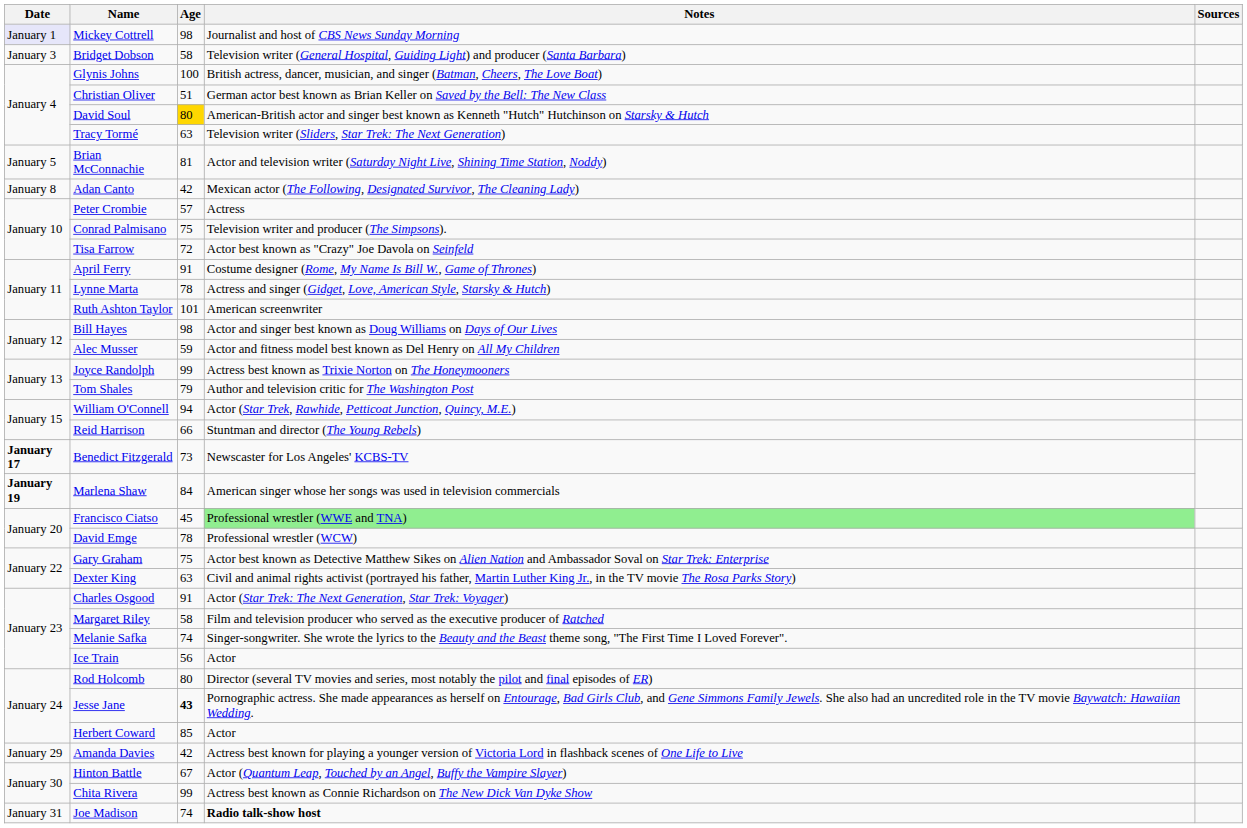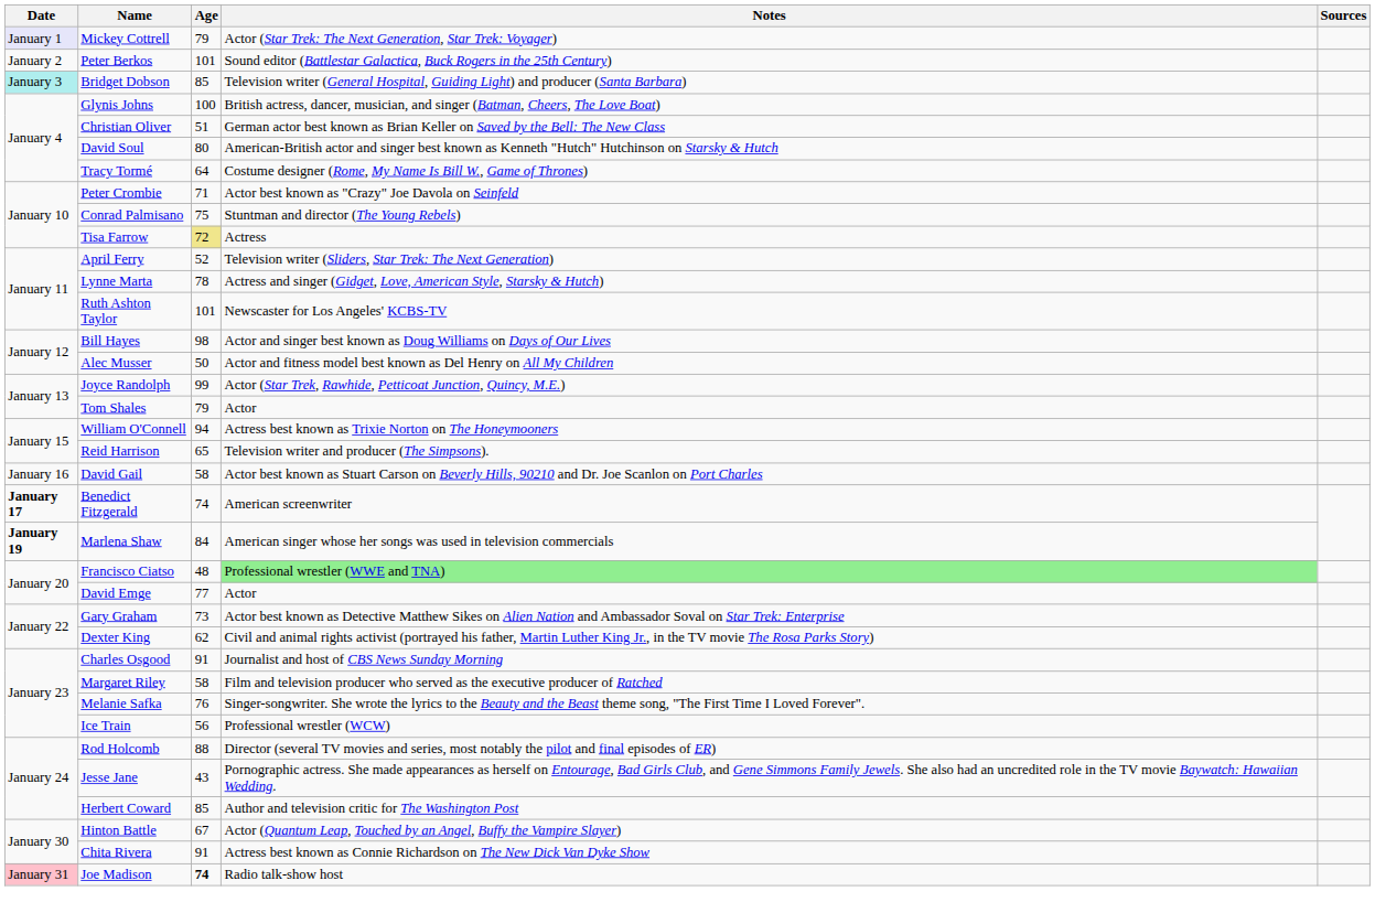 <table class="wikitable sortable">
 <tr>
 <th>Date</th>
 <th>Name</th>
 <th>Age</th>
 <th>Notes</th>
 <th>Sources</th>
 </tr>
 <tr>
 <td style="background: lavender;">January 1</td>
 <td><a href='#'>Mickey Cottrell</a></td>
-<td>98</td>
-<td>Journalist and host of <em><a href='#'>CBS News Sunday Morning</a></em></td>
+<td>79</td>
+<td>Actor (<em><a href='#'>Star Trek: The Next Generation</a></em>, <em><a href='#'>Star Trek: Voyager</a></em>)</td>
 <td></td>
 </tr>
 <tr>
-<td>January 3</td>
+<td>January 2</td>
+<td><a href='#'>Peter Berkos</a></td>
+<td>101</td>
+<td>Sound editor (<em><a href='#'>Battlestar Galactica</a></em>, <em><a href='#'>Buck Rogers in the 25th Century</a></em>)</td>
+<td></td>
+</tr>
+<tr>
+<td style="background: paleturquoise;">January 3</td>
 <td><a href='#'>Bridget Dobson</a></td>
-<td>58</td>
+<td>85</td>
 <td>Television writer (<em><a href='#'>General Hospital</a></em>, <em><a href='#'>Guiding Light</a></em>) and producer (<em><a href='#'>Santa Barbara</a></em>)</td>
 <td></td>
 </tr>
 <tr>
 <td rowspan="4">January 4</td>
 <td><a href='#'>Glynis Johns</a></td>
 <td>100</td>
 <td>British actress, dancer, musician, and singer (<em><a href='#'>Batman</a></em>, <em><a href='#'>Cheers</a></em>, <em><a href='#'>The Love Boat</a></em>)</td>
 <td></td>
 </tr>
 <tr>
 <td><a href='#'>Christian Oliver</a></td>
 <td>51</td>
 <td>German actor best known as Brian Keller on <em><a href='#'>Saved by the Bell: The New Class</a></em></td>
 <td></td>
 </tr>
 <tr>
 <td><a href='#'>David Soul</a></td>
-<td style="background: gold;">80</td>
+<td>80</td>
 <td>American-British actor and singer best known as Kenneth "Hutch" Hutchinson on <em><a href='#'>Starsky & Hutch</a></em></td>
 <td></td>
 </tr>
 <tr>
 <td><a href='#'>Tracy Tormé</a></td>
-<td>63</td>
-<td>Television writer (<em><a href='#'>Sliders</a></em>, <em><a href='#'>Star Trek: The Next Generation</a></em>)</td>
-<td></td>
-</tr>
-<tr>
-<td>January 5</td>
-<td><a href='#'>Brian McConnachie</a></td>
-<td>81</td>
-<td>Actor and television writer (<em><a href='#'>Saturday Night Live</a></em>, <em><a href='#'>Shining Time Station</a></em>, <em><a href='#'>Noddy</a></em>)</td>
-<td></td>
-</tr>
-<tr>
-<td>January 8</td>
-<td><a href='#'>Adan Canto</a></td>
-<td>42</td>
-<td>Mexican actor (<em><a href='#'>The Following</a></em>,  <em><a href='#'>Designated Survivor</a></em>,  <em><a href='#'>The Cleaning Lady</a></em>)</td>
+<td>64</td>
+<td>Costume designer (<em><a href='#'>Rome</a></em>, <em><a href='#'>My Name Is Bill W.</a></em>, <em><a href='#'>Game of Thrones</a></em>)</td>
 <td></td>
 </tr>
 <tr>
 <td rowspan="3">January 10</td>
 <td><a href='#'>Peter Crombie</a></td>
-<td>57</td>
-<td>Actress</td>
+<td>71</td>
+<td>Actor best known as "Crazy" Joe Davola on <em><a href='#'>Seinfeld</a></em></td>
 <td></td>
 </tr>
 <tr>
 <td><a href='#'>Conrad Palmisano</a></td>
 <td>75</td>
-<td>Television writer and producer (<em><a href='#'>The Simpsons</a></em>).</td>
+<td>Stuntman and director (<em><a href='#'>The Young Rebels</a></em>)</td>
 <td></td>
 </tr>
 <tr>
 <td><a href='#'>Tisa Farrow</a></td>
-<td>72</td>
-<td>Actor best known as "Crazy" Joe Davola on <em><a href='#'>Seinfeld</a></em></td>
+<td style="background: khaki;">72</td>
+<td>Actress</td>
 </tr>
 <tr>
 <td rowspan="3">January 11</td>
 <td><a href='#'>April Ferry</a></td>
-<td>91</td>
-<td>Costume designer (<em><a href='#'>Rome</a></em>, <em><a href='#'>My Name Is Bill W.</a></em>, <em><a href='#'>Game of Thrones</a></em>)</td>
+<td>52</td>
+<td>Television writer (<em><a href='#'>Sliders</a></em>, <em><a href='#'>Star Trek: The Next Generation</a></em>)</td>
 <td></td>
 </tr>
 <tr>
 <td><a href='#'>Lynne Marta</a></td>
 <td>78</td>
 <td>Actress and singer (<em><a href='#'>Gidget</a></em>, <em><a href='#'>Love, American Style</a></em>, <em><a href='#'>Starsky & Hutch</a></em>)</td>
 <td></td>
 </tr>
 <tr>
 <td><a href='#'>Ruth Ashton Taylor</a></td>
 <td>101</td>
-<td>American screenwriter</td>
+<td>Newscaster for Los Angeles' <a href='#'>KCBS-TV</a></td>
 <td></td>
 </tr>
 <tr>
 <td rowspan="2">January 12</td>
 <td><a href='#'>Bill Hayes</a></td>
 <td>98</td>
 <td>Actor and singer best known as <a href='#'>Doug Williams</a> on <em><a href='#'>Days of Our Lives</a></em></td>
 <td></td>
 </tr>
 <tr>
 <td><a href='#'>Alec Musser</a></td>
-<td>59</td>
+<td>50</td>
 <td>Actor and fitness model best known as Del Henry on <em><a href='#'>All My Children</a></em></td>
 <td></td>
 </tr>
 <tr>
 <td rowspan="2">January 13</td>
 <td><a href='#'>Joyce Randolph</a></td>
 <td>99</td>
-<td>Actress best known as <a href='#'>Trixie Norton</a> on <em><a href='#'>The Honeymooners</a></em></td>
+<td>Actor (<em><a href='#'>Star Trek</a></em>, <em><a href='#'>Rawhide</a></em>, <em><a href='#'>Petticoat Junction</a></em>, <em><a href='#'>Quincy, M.E.</a></em>)</td>
 <td></td>
 </tr>
 <tr>
 <td><a href='#'>Tom Shales</a></td>
 <td>79</td>
-<td>Author and television critic for <em><a href='#'>The Washington Post</a></em></td>
+<td>Actor</td>
 <td></td>
 </tr>
 <tr>
 <td rowspan="2">January 15</td>
 <td><a href='#'>William O'Connell</a></td>
 <td>94</td>
-<td>Actor (<em><a href='#'>Star Trek</a></em>, <em><a href='#'>Rawhide</a></em>, <em><a href='#'>Petticoat Junction</a></em>, <em><a href='#'>Quincy, M.E.</a></em>)</td>
+<td>Actress best known as <a href='#'>Trixie Norton</a> on <em><a href='#'>The Honeymooners</a></em></td>
 <td></td>
 </tr>
 <tr>
 <td><a href='#'>Reid Harrison</a></td>
-<td>66</td>
-<td>Stuntman and director (<em><a href='#'>The Young Rebels</a></em>)</td>
+<td>65</td>
+<td>Television writer and producer (<em><a href='#'>The Simpsons</a></em>).</td>
+<td></td>
+</tr>
+<tr>
+<td>January 16</td>
+<td><a href='#'>David Gail</a></td>
+<td>58</td>
+<td>Actor best known as Stuart Carson on <em><a href='#'>Beverly Hills, 90210</a></em> and Dr. Joe Scanlon on <em><a href='#'>Port Charles</a></em></td>
 <td></td>
 </tr>
 <tr>
 <td><strong>January 17</strong></td>
 <td><a href='#'>Benedict Fitzgerald</a></td>
-<td>73</td>
-<td>Newscaster for Los Angeles' <a href='#'>KCBS-TV</a></td>
+<td>74</td>
+<td>American screenwriter</td>
 </tr>
 <tr>
 <td><strong>January 19</strong></td>
 <td><a href='#'>Marlena Shaw</a></td>
 <td>84</td>
 <td>American singer whose her songs was used in television commercials</td>
 </tr>
 <tr>
 <td rowspan="2">January 20</td>
 <td><a href='#'>Francisco Ciatso</a></td>
-<td>45</td>
+<td>48</td>
 <td style="background: lightgreen;">Professional wrestler (<a href='#'>WWE</a> and <a href='#'>TNA</a>)</td>
 <td></td>
 </tr>
 <tr>
 <td><a href='#'>David Emge</a></td>
-<td>78</td>
-<td>Professional wrestler (<a href='#'>WCW</a>)</td>
+<td>77</td>
+<td>Actor</td>
 </tr>
 <tr>
 <td rowspan="2">January 22</td>
 <td><a href='#'>Gary Graham</a></td>
-<td>75</td>
+<td>73</td>
 <td>Actor best known as  Detective Matthew Sikes on <em><a href='#'>Alien Nation</a></em> and Ambassador Soval on <em><a href='#'>Star Trek: Enterprise</a></em></td>
 <td></td>
 </tr>
 <tr>
 <td><a href='#'>Dexter King</a></td>
-<td>63</td>
+<td>62</td>
 <td>Civil and animal rights activist (portrayed his father, <a href='#'>Martin Luther King Jr.</a>, in the TV movie <em><a href='#'>The Rosa Parks Story</a></em>)</td>
 <td></td>
 </tr>
 <tr>
 <td rowspan="4">January 23</td>
 <td><a href='#'>Charles Osgood</a></td>
 <td>91</td>
-<td>Actor (<em><a href='#'>Star Trek: The Next Generation</a></em>, <em><a href='#'>Star Trek: Voyager</a></em>)</td>
+<td>Journalist and host of <em><a href='#'>CBS News Sunday Morning</a></em></td>
 <td></td>
 </tr>
 <tr>
 <td><a href='#'>Margaret Riley</a></td>
 <td>58</td>
 <td>Film and television producer who served as the executive producer of <em><a href='#'>Ratched</a></em></td>
 <td></td>
 </tr>
 <tr>
 <td><a href='#'>Melanie Safka</a></td>
-<td>74</td>
+<td>76</td>
 <td>Singer-songwriter. She wrote the lyrics to the <em><a href='#'>Beauty and the Beast</a></em> theme song, "The First Time I Loved Forever".</td>
 <td></td>
 </tr>
 <tr>
 <td><a href='#'>Ice Train</a></td>
 <td>56</td>
-<td>Actor</td>
+<td>Professional wrestler (<a href='#'>WCW</a>)</td>
 <td></td>
 </tr>
 <tr>
 <td rowspan="3">January 24</td>
 <td><a href='#'>Rod Holcomb</a></td>
-<td>80</td>
+<td>88</td>
 <td>Director (several TV movies and series, most notably the <a href='#'>pilot</a> and <a href='#'>final</a> episodes of <em><a href='#'>ER</a></em>)</td>
 <td></td>
 </tr>
 <tr>
 <td><a href='#'>Jesse Jane</a></td>
-<td><strong>43</strong></td>
+<td>43</td>
 <td>Pornographic actress. She made appearances as herself on <em><a href='#'>Entourage</a></em>, <em><a href='#'>Bad Girls Club</a></em>, and <em><a href='#'>Gene Simmons Family Jewels</a></em>. She also had an uncredited role in the TV movie <em><a href='#'>Baywatch: Hawaiian Wedding</a></em>.</td>
 <td></td>
 </tr>
 <tr>
 <td><a href='#'>Herbert Coward</a></td>
 <td>85</td>
-<td>Actor</td>
-</tr>
-<tr>
-<td>January 29</td>
-<td><a href='#'>Amanda Davies</a></td>
-<td>42</td>
-<td>Actress best known for playing a younger version of <a href='#'>Victoria Lord</a> in flashback scenes of <em><a href='#'>One Life to Live</a></em></td>
-<td></td>
+<td>Author and television critic for <em><a href='#'>The Washington Post</a></em></td>
 </tr>
 <tr>
 <td rowspan="2">January 30</td>
 <td><a href='#'>Hinton Battle</a></td>
 <td>67</td>
 <td>Actor (<em><a href='#'>Quantum Leap</a></em>, <em><a href='#'>Touched by an Angel</a></em>, <em><a href='#'>Buffy the Vampire Slayer</a></em>)</td>
 <td></td>
 </tr>
 <tr>
 <td><a href='#'>Chita Rivera</a></td>
-<td>99</td>
+<td>91</td>
 <td>Actress best known as Connie Richardson on <em><a href='#'>The New Dick Van Dyke Show</a></em></td>
 <td></td>
 </tr>
 <tr>
-<td>January 31</td>
+<td style="background: pink;">January 31</td>
 <td><a href='#'>Joe Madison</a></td>
-<td>74</td>
-<td><strong>Radio talk-show host</strong></td>
+<td><strong>74</strong></td>
+<td>Radio talk-show host</td>
 </tr>
 </table>
